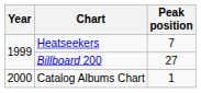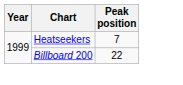 <table class="wikitable">
 <tr>
 <th>Year</th>
 <th>Chart</th>
 <th>Peak<br>position</th>
 </tr>
 <tr>
 <td rowspan="2">1999</td>
 <td><a href='#'>Heatseekers</a></td>
 <td align="center">7</td>
 </tr>
 <tr>
 <td><a href='#'><em>Billboard</em> 200</a></td>
-<td align="center">27</td>
-</tr>
-<tr>
-<td>2000</td>
-<td>Catalog Albums Chart</td>
-<td align="center">1</td>
+<td align="center">22</td>
 </tr>
 </table>
